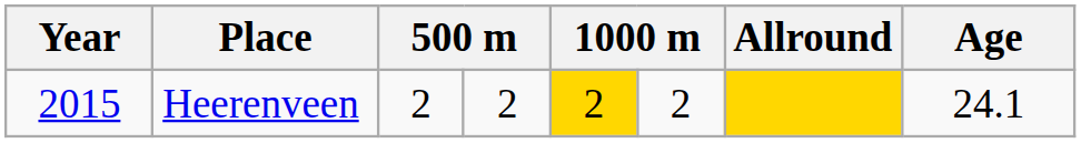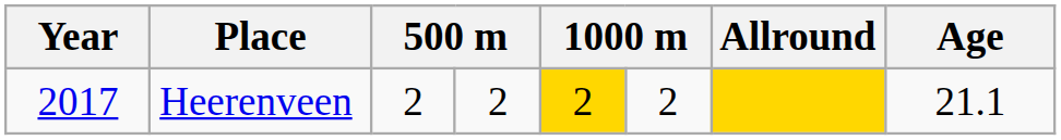 <table class="wikitable">
 <tr>
 <th width="50">Year</th>
 <th width="80">Place</th>
 <th colspan="2" width="60">500 m</th>
 <th colspan="2" width="60">1000 m</th>
 <th width="60">Allround</th>
 <th width="60">Age</th>
 </tr>
 <tr valign="center" align="center" ,>
-<td><a href='#'>2015</a></td>
+<td><a href='#'>2017</a></td>
 <td align="left"><a href='#'>Heerenveen</a></td>
 <td>2</td>
 <td>2</td>
 <td style="background: gold;">2</td>
 <td>2</td>
 <td bgcolor="gold"></td>
-<td>24.1</td>
+<td>21.1</td>
 </tr>
 </table>
